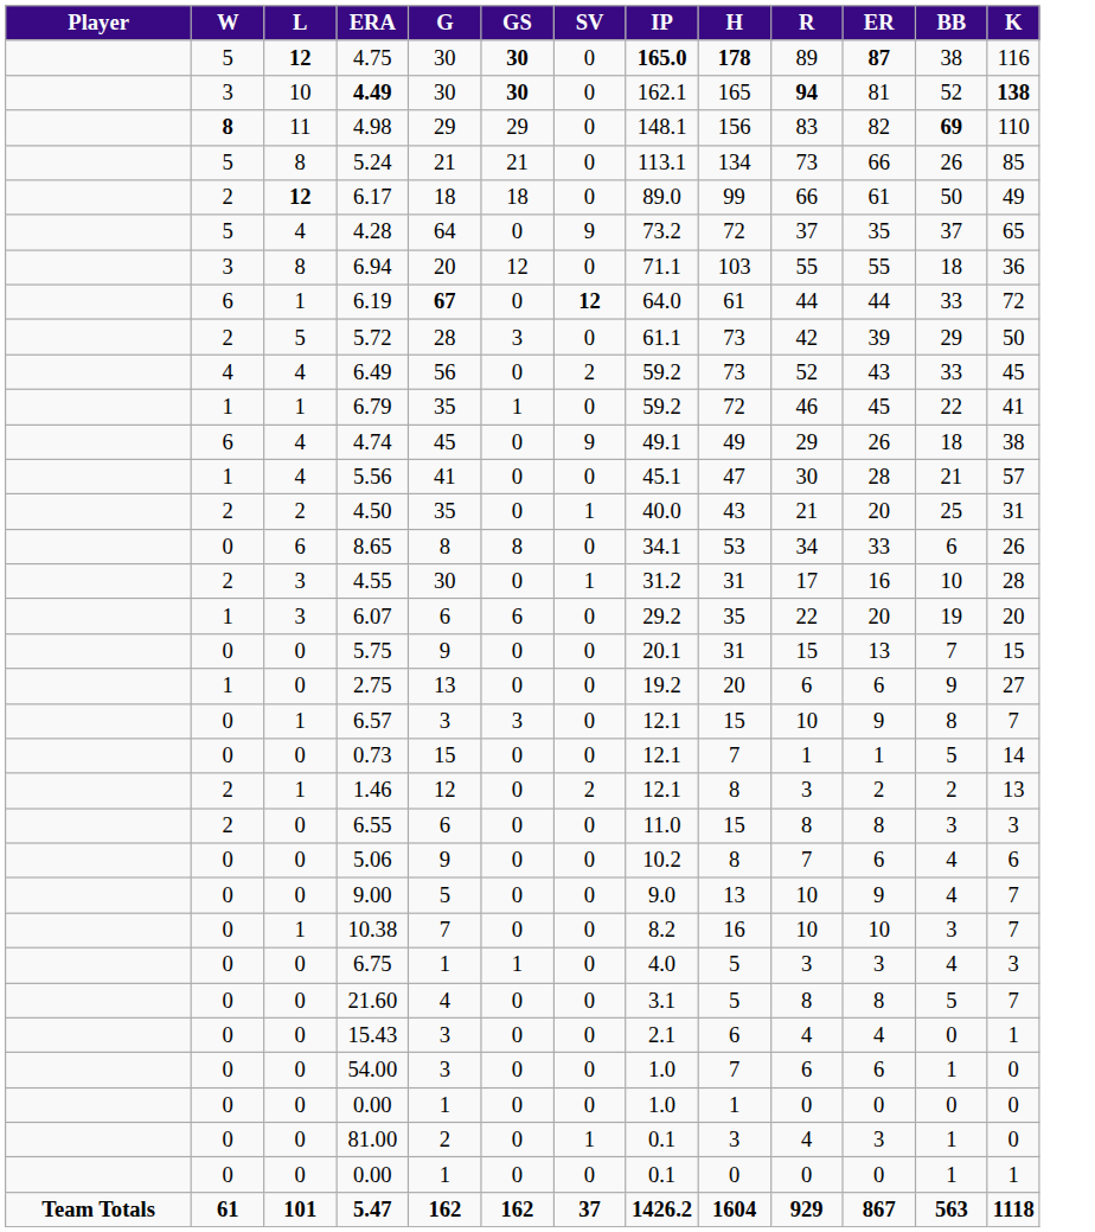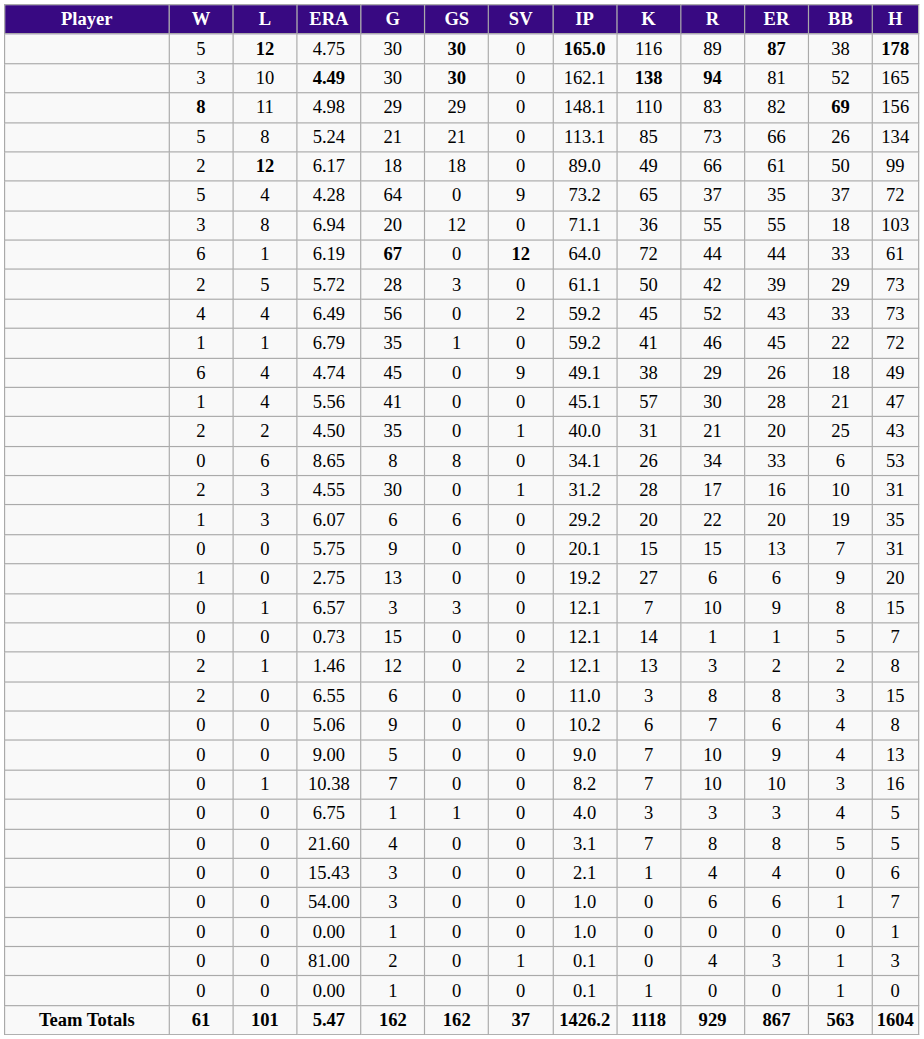 <table class="wikitable sortable">
 <tr>
 <th style="background:#380982; color:#FFF; width:18%;">Player</th>
 <th style="background:#380982; color:#FFF; width:7%;">W</th>
 <th style="background:#380982; color:#FFF; width:7%;">L</th>
 <th style="background:#380982; color:#FFF; width:7%;">ERA</th>
 <th style="background:#380982; color:#FFF; width:7%;">G</th>
 <th style="background:#380982; color:#FFF; width:7%;">GS</th>
 <th style="background:#380982; color:#FFF; width:7%;">SV</th>
 <th style="background:#380982; color:#FFF; width:7%;">IP</th>
-<th style="background:#380982; color:#FFF; width:7%;">H</th>
+<th style="background:#380982; color:#FFF; width:7%;">K</th>
 <th style="background:#380982; color:#FFF; width:7%;">R</th>
 <th style="background:#380982; color:#FFF; width:7%;">ER</th>
 <th style="background:#380982; color:#FFF; width:7%;">BB</th>
-<th style="background:#380982; color:#FFF; width:7%;">K</th>
+<th style="background:#380982; color:#FFF; width:7%;">H</th>
 </tr>
 <tr align=center>
 <td></td>
 <td>5</td>
 <td><strong>12</strong></td>
 <td>4.75</td>
 <td>30</td>
 <td><strong>30</strong></td>
 <td>0</td>
 <td><strong>165.0</strong></td>
-<td><strong>178</strong></td>
+<td>116</td>
 <td>89</td>
 <td><strong>87</strong></td>
 <td>38</td>
-<td>116</td>
+<td><strong>178</strong></td>
 </tr>
 <tr align=center>
 <td></td>
 <td>3</td>
 <td>10</td>
 <td><strong>4.49</strong></td>
 <td>30</td>
 <td><strong>30</strong></td>
 <td>0</td>
 <td>162.1</td>
-<td>165</td>
+<td><strong>138</strong></td>
 <td><strong>94</strong></td>
 <td>81</td>
 <td>52</td>
-<td><strong>138</strong></td>
+<td>165</td>
 </tr>
 <tr align=center>
 <td></td>
 <td><strong>8</strong></td>
 <td>11</td>
 <td>4.98</td>
 <td>29</td>
 <td>29</td>
 <td>0</td>
 <td>148.1</td>
-<td>156</td>
+<td>110</td>
 <td>83</td>
 <td>82</td>
 <td><strong>69</strong></td>
-<td>110</td>
+<td>156</td>
 </tr>
 <tr align=center>
 <td></td>
 <td>5</td>
 <td>8</td>
 <td>5.24</td>
 <td>21</td>
 <td>21</td>
 <td>0</td>
 <td>113.1</td>
-<td>134</td>
+<td>85</td>
 <td>73</td>
 <td>66</td>
 <td>26</td>
-<td>85</td>
+<td>134</td>
 </tr>
 <tr align=center>
 <td></td>
 <td>2</td>
 <td><strong>12</strong></td>
 <td>6.17</td>
 <td>18</td>
 <td>18</td>
 <td>0</td>
 <td>89.0</td>
-<td>99</td>
+<td>49</td>
 <td>66</td>
 <td>61</td>
 <td>50</td>
-<td>49</td>
+<td>99</td>
 </tr>
 <tr align=center>
 <td></td>
 <td>5</td>
 <td>4</td>
 <td>4.28</td>
 <td>64</td>
 <td>0</td>
 <td>9</td>
 <td>73.2</td>
-<td>72</td>
+<td>65</td>
 <td>37</td>
 <td>35</td>
 <td>37</td>
-<td>65</td>
+<td>72</td>
 </tr>
 <tr align=center>
 <td></td>
 <td>3</td>
 <td>8</td>
 <td>6.94</td>
 <td>20</td>
 <td>12</td>
 <td>0</td>
 <td>71.1</td>
-<td>103</td>
+<td>36</td>
 <td>55</td>
 <td>55</td>
 <td>18</td>
-<td>36</td>
+<td>103</td>
 </tr>
 <tr align=center>
 <td></td>
 <td>6</td>
 <td>1</td>
 <td>6.19</td>
 <td><strong>67</strong></td>
 <td>0</td>
 <td><strong>12</strong></td>
 <td>64.0</td>
-<td>61</td>
+<td>72</td>
 <td>44</td>
 <td>44</td>
 <td>33</td>
-<td>72</td>
+<td>61</td>
 </tr>
 <tr align=center>
 <td></td>
 <td>2</td>
 <td>5</td>
 <td>5.72</td>
 <td>28</td>
 <td>3</td>
 <td>0</td>
 <td>61.1</td>
-<td>73</td>
+<td>50</td>
 <td>42</td>
 <td>39</td>
 <td>29</td>
-<td>50</td>
+<td>73</td>
 </tr>
 <tr align=center>
 <td></td>
 <td>4</td>
 <td>4</td>
 <td>6.49</td>
 <td>56</td>
 <td>0</td>
 <td>2</td>
 <td>59.2</td>
-<td>73</td>
+<td>45</td>
 <td>52</td>
 <td>43</td>
 <td>33</td>
-<td>45</td>
+<td>73</td>
 </tr>
 <tr align=center>
 <td></td>
 <td>1</td>
 <td>1</td>
 <td>6.79</td>
 <td>35</td>
 <td>1</td>
 <td>0</td>
 <td>59.2</td>
-<td>72</td>
+<td>41</td>
 <td>46</td>
 <td>45</td>
 <td>22</td>
-<td>41</td>
+<td>72</td>
 </tr>
 <tr align=center>
 <td></td>
 <td>6</td>
 <td>4</td>
 <td>4.74</td>
 <td>45</td>
 <td>0</td>
 <td>9</td>
 <td>49.1</td>
-<td>49</td>
+<td>38</td>
 <td>29</td>
 <td>26</td>
 <td>18</td>
-<td>38</td>
+<td>49</td>
 </tr>
 <tr align=center>
 <td></td>
 <td>1</td>
 <td>4</td>
 <td>5.56</td>
 <td>41</td>
 <td>0</td>
 <td>0</td>
 <td>45.1</td>
-<td>47</td>
+<td>57</td>
 <td>30</td>
 <td>28</td>
 <td>21</td>
-<td>57</td>
+<td>47</td>
 </tr>
 <tr align=center>
 <td></td>
 <td>2</td>
 <td>2</td>
 <td>4.50</td>
 <td>35</td>
 <td>0</td>
 <td>1</td>
 <td>40.0</td>
-<td>43</td>
+<td>31</td>
 <td>21</td>
 <td>20</td>
 <td>25</td>
-<td>31</td>
+<td>43</td>
 </tr>
 <tr align=center>
 <td></td>
 <td>0</td>
 <td>6</td>
 <td>8.65</td>
 <td>8</td>
 <td>8</td>
 <td>0</td>
 <td>34.1</td>
-<td>53</td>
+<td>26</td>
 <td>34</td>
 <td>33</td>
 <td>6</td>
-<td>26</td>
+<td>53</td>
 </tr>
 <tr align=center>
 <td></td>
 <td>2</td>
 <td>3</td>
 <td>4.55</td>
 <td>30</td>
 <td>0</td>
 <td>1</td>
 <td>31.2</td>
-<td>31</td>
+<td>28</td>
 <td>17</td>
 <td>16</td>
 <td>10</td>
-<td>28</td>
+<td>31</td>
 </tr>
 <tr align=center>
 <td></td>
 <td>1</td>
 <td>3</td>
 <td>6.07</td>
 <td>6</td>
 <td>6</td>
 <td>0</td>
 <td>29.2</td>
-<td>35</td>
+<td>20</td>
 <td>22</td>
 <td>20</td>
 <td>19</td>
-<td>20</td>
+<td>35</td>
 </tr>
 <tr align=center>
 <td></td>
 <td>0</td>
 <td>0</td>
 <td>5.75</td>
 <td>9</td>
 <td>0</td>
 <td>0</td>
 <td>20.1</td>
-<td>31</td>
+<td>15</td>
 <td>15</td>
 <td>13</td>
 <td>7</td>
-<td>15</td>
+<td>31</td>
 </tr>
 <tr align=center>
 <td></td>
 <td>1</td>
 <td>0</td>
 <td>2.75</td>
 <td>13</td>
 <td>0</td>
 <td>0</td>
 <td>19.2</td>
-<td>20</td>
+<td>27</td>
 <td>6</td>
 <td>6</td>
 <td>9</td>
-<td>27</td>
+<td>20</td>
 </tr>
 <tr align=center>
 <td></td>
 <td>0</td>
 <td>1</td>
 <td>6.57</td>
 <td>3</td>
 <td>3</td>
 <td>0</td>
 <td>12.1</td>
-<td>15</td>
+<td>7</td>
 <td>10</td>
 <td>9</td>
 <td>8</td>
-<td>7</td>
+<td>15</td>
 </tr>
 <tr align=center>
 <td></td>
 <td>0</td>
 <td>0</td>
 <td>0.73</td>
 <td>15</td>
 <td>0</td>
 <td>0</td>
 <td>12.1</td>
-<td>7</td>
+<td>14</td>
 <td>1</td>
 <td>1</td>
 <td>5</td>
-<td>14</td>
+<td>7</td>
 </tr>
 <tr align=center>
 <td></td>
 <td>2</td>
 <td>1</td>
 <td>1.46</td>
 <td>12</td>
 <td>0</td>
 <td>2</td>
 <td>12.1</td>
-<td>8</td>
+<td>13</td>
 <td>3</td>
 <td>2</td>
 <td>2</td>
-<td>13</td>
+<td>8</td>
 </tr>
 <tr align=center>
 <td></td>
 <td>2</td>
 <td>0</td>
 <td>6.55</td>
 <td>6</td>
 <td>0</td>
 <td>0</td>
 <td>11.0</td>
-<td>15</td>
+<td>3</td>
 <td>8</td>
 <td>8</td>
 <td>3</td>
-<td>3</td>
+<td>15</td>
 </tr>
 <tr align=center>
 <td></td>
 <td>0</td>
 <td>0</td>
 <td>5.06</td>
 <td>9</td>
 <td>0</td>
 <td>0</td>
 <td>10.2</td>
-<td>8</td>
+<td>6</td>
 <td>7</td>
 <td>6</td>
 <td>4</td>
-<td>6</td>
+<td>8</td>
 </tr>
 <tr align=center>
 <td></td>
 <td>0</td>
 <td>0</td>
 <td>9.00</td>
 <td>5</td>
 <td>0</td>
 <td>0</td>
 <td>9.0</td>
-<td>13</td>
+<td>7</td>
 <td>10</td>
 <td>9</td>
 <td>4</td>
-<td>7</td>
+<td>13</td>
 </tr>
 <tr align=center>
 <td></td>
 <td>0</td>
 <td>1</td>
 <td>10.38</td>
 <td>7</td>
 <td>0</td>
 <td>0</td>
 <td>8.2</td>
-<td>16</td>
+<td>7</td>
 <td>10</td>
 <td>10</td>
 <td>3</td>
-<td>7</td>
+<td>16</td>
 </tr>
 <tr align=center>
 <td></td>
 <td>0</td>
 <td>0</td>
 <td>6.75</td>
 <td>1</td>
 <td>1</td>
 <td>0</td>
 <td>4.0</td>
-<td>5</td>
+<td>3</td>
 <td>3</td>
 <td>3</td>
 <td>4</td>
-<td>3</td>
+<td>5</td>
 </tr>
 <tr align=center>
 <td></td>
 <td>0</td>
 <td>0</td>
 <td>21.60</td>
 <td>4</td>
 <td>0</td>
 <td>0</td>
 <td>3.1</td>
-<td>5</td>
+<td>7</td>
 <td>8</td>
 <td>8</td>
 <td>5</td>
-<td>7</td>
+<td>5</td>
 </tr>
 <tr align=center>
 <td></td>
 <td>0</td>
 <td>0</td>
 <td>15.43</td>
 <td>3</td>
 <td>0</td>
 <td>0</td>
 <td>2.1</td>
-<td>6</td>
+<td>1</td>
 <td>4</td>
 <td>4</td>
 <td>0</td>
-<td>1</td>
+<td>6</td>
 </tr>
 <tr align=center>
 <td></td>
 <td>0</td>
 <td>0</td>
 <td>54.00</td>
 <td>3</td>
 <td>0</td>
 <td>0</td>
 <td>1.0</td>
-<td>7</td>
+<td>0</td>
 <td>6</td>
 <td>6</td>
 <td>1</td>
-<td>0</td>
+<td>7</td>
 </tr>
 <tr align=center>
 <td></td>
 <td>0</td>
 <td>0</td>
 <td>0.00</td>
 <td>1</td>
 <td>0</td>
 <td>0</td>
 <td>1.0</td>
-<td>1</td>
 <td>0</td>
 <td>0</td>
 <td>0</td>
 <td>0</td>
+<td>1</td>
 </tr>
 <tr align=center>
 <td></td>
 <td>0</td>
 <td>0</td>
 <td>81.00</td>
 <td>2</td>
 <td>0</td>
 <td>1</td>
 <td>0.1</td>
-<td>3</td>
+<td>0</td>
 <td>4</td>
 <td>3</td>
 <td>1</td>
-<td>0</td>
+<td>3</td>
 </tr>
 <tr align=center>
 <td></td>
 <td>0</td>
 <td>0</td>
 <td>0.00</td>
 <td>1</td>
 <td>0</td>
 <td>0</td>
 <td>0.1</td>
-<td>0</td>
+<td>1</td>
 <td>0</td>
 <td>0</td>
 <td>1</td>
-<td>1</td>
+<td>0</td>
 </tr>
 <tr align=center>
 <td><strong>Team Totals</strong></td>
 <td><strong>61</strong></td>
 <td><strong>101</strong></td>
 <td><strong>5.47</strong></td>
 <td><strong>162</strong></td>
 <td><strong>162</strong></td>
 <td><strong>37</strong></td>
 <td><strong>1426.2</strong></td>
-<td><strong>1604</strong></td>
+<td><strong>1118</strong></td>
 <td><strong>929</strong></td>
 <td><strong>867</strong></td>
 <td><strong>563</strong></td>
-<td><strong>1118</strong></td>
+<td><strong>1604</strong></td>
 </tr>
 </table>
